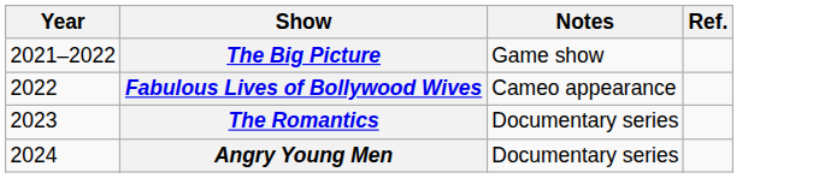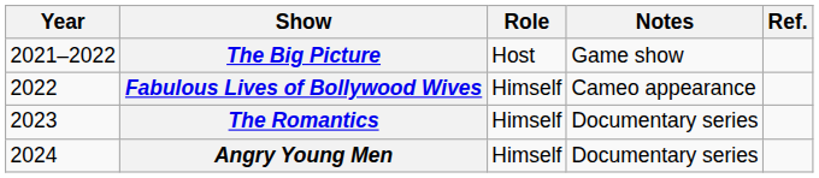 <table class="wikitable sortable plainrowheaders">
 <tr>
 <th scope="col">Year</th>
 <th scope="col">Show</th>
+<th scope="col">Role</th>
 <th scope="col" class="unsortable">Notes</th>
 <th scope="col" class="unsortable">Ref.</th>
 </tr>
 <tr>
 <td>2021–2022</td>
 <th scope="row"><em><a href='#'>The Big Picture</a></em></th>
+<td>Host</td>
 <td>Game show</td>
 <td></td>
 </tr>
 <tr>
 <td>2022</td>
 <th scope="row"><em><a href='#'>Fabulous Lives of Bollywood Wives</a></em></th>
+<td>Himself</td>
 <td>Cameo appearance</td>
 <td></td>
 </tr>
 <tr>
 <td>2023</td>
 <th scope="row"><em><a href='#'>The Romantics</a></em></th>
+<td>Himself</td>
 <td>Documentary series</td>
 <td></td>
 </tr>
 <tr>
 <td>2024</td>
 <th scope="row"><em>Angry Young Men</em></th>
+<td>Himself</td>
 <td>Documentary series</td>
 <td></td>
 </tr>
 </table>
